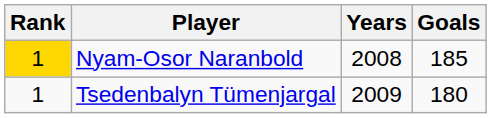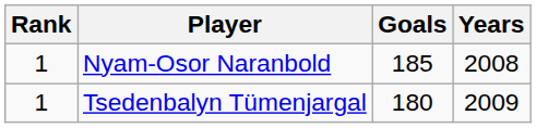 <table class="wikitable" style="text-align:center;">
 <tr>
 <th>Rank</th>
 <th>Player</th>
+<th>Goals</th>
 <th>Years</th>
-<th>Goals</th>
 </tr>
 <tr>
-<td style="background: gold;">1</td>
+<td>1</td>
 <td align=left> <a href='#'>Nyam-Osor Naranbold</a></td>
+<td>185</td>
 <td>2008</td>
-<td>185</td>
 </tr>
 <tr>
 <td>1</td>
 <td align=left> <a href='#'>Tsedenbalyn Tümenjargal</a></td>
+<td>180</td>
 <td>2009</td>
-<td>180</td>
 </tr>
 </table>
